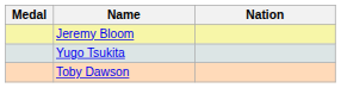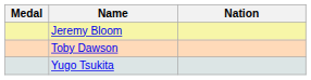 <table class=wikitable style="border:1px solid #AAAAAA;font-size:90%">
 <tr bgcolor="#E4E4E4">
 <th width=50>Medal</th>
 <th width=160>Name</th>
 <th width=160>Nation</th>
 </tr>
 <tr bgcolor="#F7F6A8">
 <td align="center"></td>
 <td><a href='#'>Jeremy Bloom</a></td>
 <td></td>
 </tr>
+<tr bgcolor="#FFDAB9">
+<td align="center"></td>
+<td><a href='#'>Toby Dawson</a></td>
+<td></td>
+</tr>
 <tr bgcolor="#DCE5E5">
 <td align="center"></td>
 <td><a href='#'>Yugo Tsukita</a></td>
 <td></td>
 </tr>
-<tr bgcolor="#FFDAB9">
-<td align="center"></td>
-<td><a href='#'>Toby Dawson</a></td>
-<td></td>
-</tr>
 </table>
